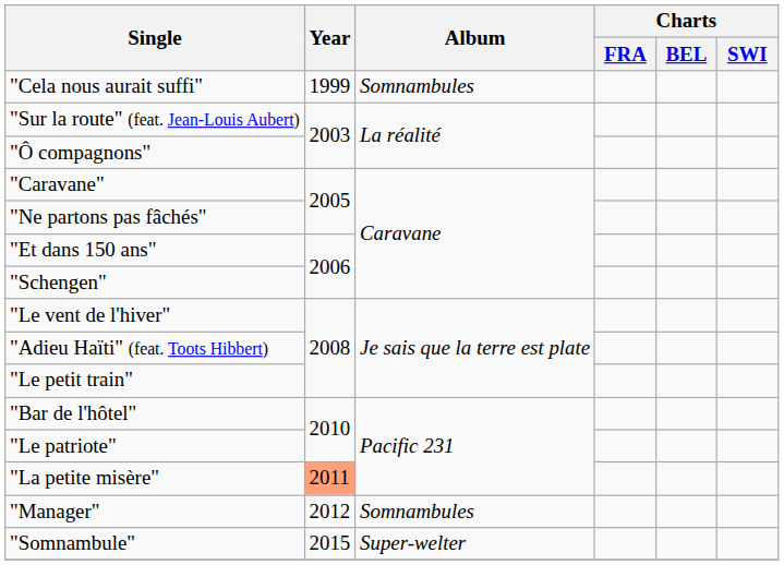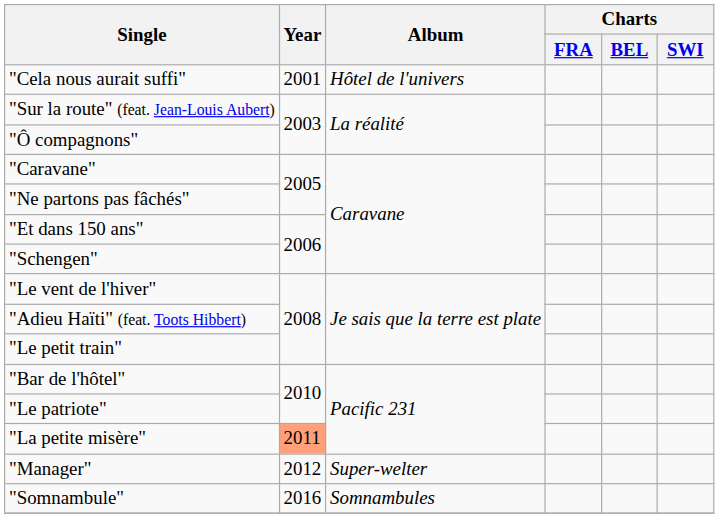 <table class="wikitable" style="text-align:left;">
 <tr>
 <th rowspan="2">Single</th>
 <th rowspan="2">Year</th>
 <th rowspan="2">Album</th>
 <th colspan="4">Charts</th>
 </tr>
 <tr>
 <th width="40"><a href='#'>FRA</a><br></th>
 <th width="40"><a href='#'>BEL</a></th>
 <th width="40"><a href='#'>SWI</a></th>
 </tr>
 <tr>
 <td>"Cela nous aurait suffi"</td>
-<td>1999</td>
-<td><em>Somnambules</em></td>
+<td>2001</td>
+<td><em>Hôtel de l'univers</em></td>
 <td></td>
 <td></td>
 <td></td>
 </tr>
 <tr>
 <td>"Sur la route" <small>(feat. <a href='#'>Jean-Louis Aubert</a>)</small></td>
 <td rowspan="2">2003</td>
 <td rowspan="2"><em>La réalité</em></td>
 <td></td>
 <td></td>
 <td></td>
 </tr>
 <tr>
 <td>"Ô compagnons"</td>
 <td></td>
 <td></td>
 <td></td>
 </tr>
 <tr>
 <td>"Caravane"</td>
 <td rowspan="2">2005</td>
 <td rowspan="4"><em>Caravane</em></td>
 <td></td>
 <td></td>
 <td></td>
 </tr>
 <tr>
 <td>"Ne partons pas fâchés"</td>
 <td></td>
 <td></td>
 <td></td>
 </tr>
 <tr>
 <td>"Et dans 150 ans"</td>
 <td rowspan="2">2006</td>
 <td></td>
 <td></td>
 <td></td>
 </tr>
 <tr>
 <td>"Schengen"</td>
 <td></td>
 <td></td>
 <td></td>
 </tr>
 <tr>
 <td>"Le vent de l'hiver"</td>
 <td rowspan="3">2008</td>
 <td rowspan="3"><em>Je sais que la terre est plate</em></td>
 <td></td>
 <td></td>
 <td></td>
 </tr>
 <tr>
 <td>"Adieu Haïti" <small>(feat. <a href='#'>Toots Hibbert</a>)</small></td>
 <td></td>
 <td></td>
 <td></td>
 </tr>
 <tr>
 <td>"Le petit train"</td>
 <td></td>
 <td></td>
 <td></td>
 </tr>
 <tr>
 <td>"Bar de l'hôtel"</td>
 <td rowspan="2">2010</td>
 <td rowspan="3"><em>Pacific 231</em></td>
 <td></td>
 <td></td>
 <td></td>
 </tr>
 <tr>
 <td>"Le patriote"</td>
 <td></td>
 <td></td>
 <td></td>
 </tr>
 <tr>
 <td>"La petite misère"</td>
 <td style="background: lightsalmon;">2011</td>
 <td></td>
 <td></td>
 <td></td>
 </tr>
 <tr>
 <td>"Manager"</td>
 <td>2012</td>
-<td><em>Somnambules</em></td>
+<td><em>Super-welter</em></td>
 <td></td>
 <td></td>
 <td></td>
 </tr>
 <tr>
 <td>"Somnambule"</td>
-<td>2015</td>
-<td><em>Super-welter</em></td>
+<td>2016</td>
+<td><em>Somnambules</em></td>
 <td></td>
 <td></td>
 <td></td>
 </tr>
 <tr>
 </tr>
 </table>
